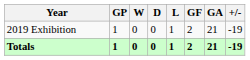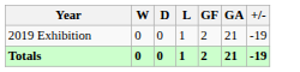 <table class="wikitable">
 <tr>
 <th width="150">Year</th>
-<th width="20">GP</th>
 <th width="20">W</th>
 <th width="20">D</th>
 <th width="20">L</th>
 <th width="20">GF</th>
 <th width="20">GA</th>
 <th width="20">+/-</th>
 </tr>
 <tr>
 <td> 2019 Exhibition</td>
-<td>1</td>
 <td>0</td>
 <td>0</td>
 <td>1</td>
 <td>2</td>
 <td>21</td>
 <td>-19</td>
 </tr>
 <tr style="background:#ccffcc;">
 <td style="text-align:left;"><strong>Totals</strong></td>
-<td><strong>1</strong></td>
 <td><strong>0</strong></td>
 <td><strong>0</strong></td>
 <td><strong>1</strong></td>
 <td><strong>2</strong></td>
 <td><strong>21</strong></td>
 <td><strong>-19</strong></td>
 </tr>
 </table>
